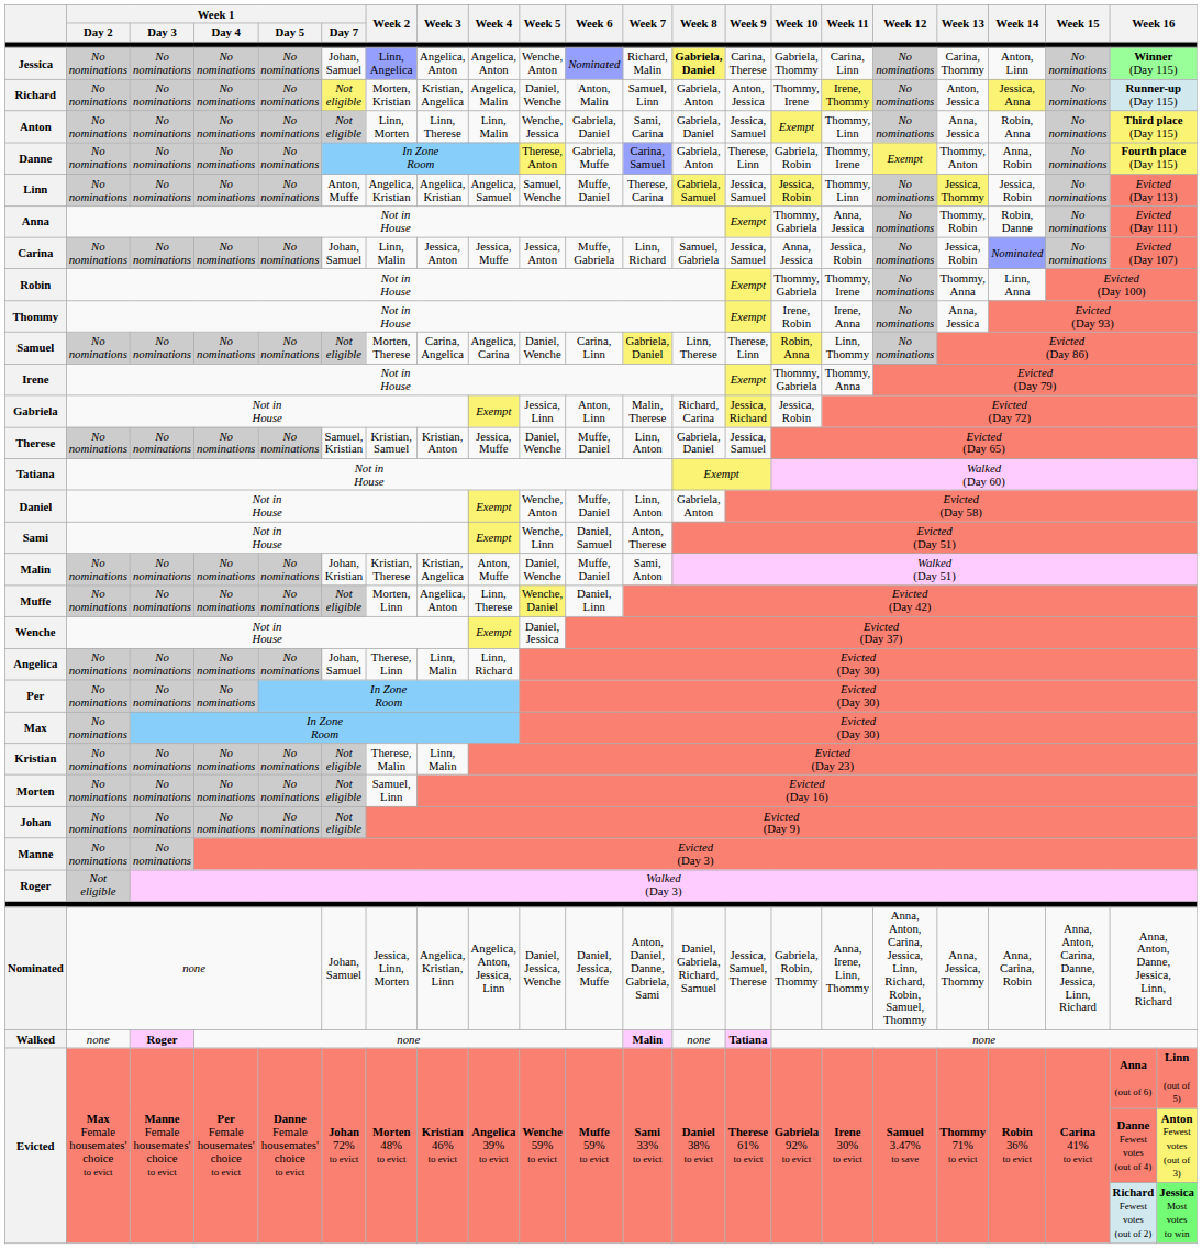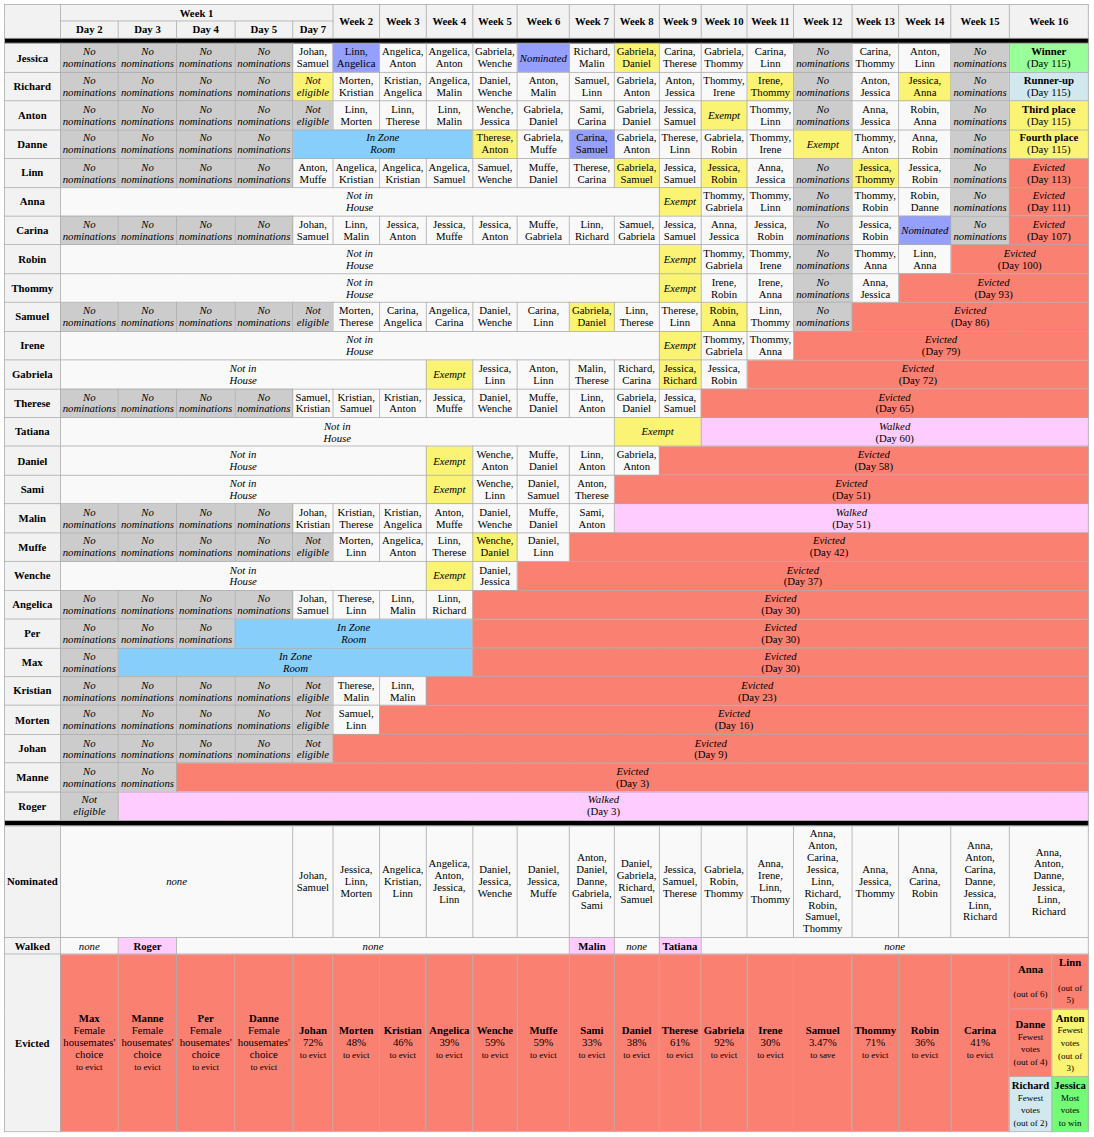 <table class="wikitable" style="text-align:center; font-size:85%; line-height:15px;">
 <tr>
 <th style="width:5%" rowspan=2></th>
 <th style="width:25%" colspan=5>Week 1</th>
 <th style="width:5%" rowspan=2>Week 2</th>
 <th style="width:5%" rowspan=2>Week 3</th>
 <th style="width:5%" rowspan=2>Week 4</th>
 <th style="width:5%" rowspan=2>Week 5</th>
 <th style="width:5%" rowspan=2>Week 6</th>
 <th style="width:5%" rowspan=2>Week 7</th>
 <th style="width:5%" rowspan=2>Week 8</th>
 <th style="width:5%" rowspan=2>Week 9</th>
 <th style="width:5%" rowspan=2>Week 10</th>
 <th style="width:5%" rowspan=2>Week 11</th>
 <th style="width:5%" rowspan=2>Week 12</th>
 <th style="width:5%" rowspan=2>Week 13</th>
 <th style="width:5%" rowspan=2>Week 14</th>
 <th style="width:5%" rowspan=2>Week 15</th>
 <th colspan=2 rowspan=2 style="width:10%">Week 16</th>
 </tr>
 <tr>
 <th style="width:5%">Day 2</th>
 <th style="width:5%">Day 3</th>
 <th style="width:5%">Day 4</th>
 <th style="width:5%">Day 5</th>
 <th style="width:7%">Day 7</th>
 </tr>
 <tr>
 <th style="background:#000" colspan="22"></th>
 </tr>
 <tr>
 <th>Jessica</th>
 <td style="background:#CCCCCC"><em>No<br>nominations</em></td>
 <td style="background:#CCCCCC"><em>No<br>nominations</em></td>
 <td style="background:#CCCCCC"><em>No<br>nominations</em></td>
 <td style="background:#CCCCCC"><em>No<br>nominations</em></td>
 <td>Johan,<br>Samuel</td>
 <td style="background:#959ffd">Linn,<br>Angelica</td>
 <td>Angelica, Anton</td>
 <td>Angelica, Anton</td>
-<td>Wenche, Anton</td>
+<td>Gabriela, Wenche</td>
 <td style="background:#959ffd"><em>Nominated</em></td>
 <td>Richard, <br>Malin</td>
-<td style="background:#FBF373"><strong>Gabriela, Daniel</strong></td>
+<td style="background:#FBF373">Gabriela, Daniel</td>
 <td>Carina, Therese</td>
 <td>Gabriela, Thommy</td>
 <td>Carina, <br>Linn</td>
 <td style="background:#CCCCCC"><em>No<br>nominations</em></td>
 <td>Carina, Thommy</td>
 <td>Anton,<br>Linn</td>
 <td style="background:#CCCCCC"><em>No<br>nominations</em></td>
 <td colspan=2 style="background:#99FF99"><strong>Winner</strong><br>(Day 115)</td>
 </tr>
 <tr>
 <th>Richard</th>
 <td style="background:#CCCCCC"><em>No<br>nominations</em></td>
 <td style="background:#CCCCCC"><em>No<br>nominations</em></td>
 <td style="background:#CCCCCC"><em>No<br>nominations</em></td>
 <td style="background:#CCCCCC"><em>No<br>nominations</em></td>
 <td style="background:#FBF373"><em>Not<br>eligible</em></td>
 <td>Morten, Kristian</td>
 <td>Kristian, Angelica</td>
 <td>Angelica, Malin</td>
 <td>Daniel, Wenche</td>
 <td>Anton,<br>Malin</td>
 <td>Samuel, <br>Linn</td>
 <td>Gabriela, Anton</td>
 <td>Anton, <br>Jessica</td>
 <td>Thommy, Irene</td>
 <td style="background:#FBF373">Irene, Thommy</td>
 <td style="background:#CCCCCC"><em>No<br>nominations</em></td>
 <td>Anton, <br>Jessica</td>
 <td style="background:#FBF373">Jessica, <br>Anna</td>
 <td style="background:#CCCCCC"><em>No<br>nominations</em></td>
 <td colspan=2 style="background:#D1E8EF"><strong>Runner-up</strong><br>(Day 115)</td>
 </tr>
 <tr>
 <th>Anton</th>
 <td style="background:#CCCCCC"><em>No<br>nominations</em></td>
 <td style="background:#CCCCCC"><em>No<br>nominations</em></td>
 <td style="background:#CCCCCC"><em>No<br>nominations</em></td>
 <td style="background:#CCCCCC"><em>No<br>nominations</em></td>
 <td style="background:#CCCCCC"><em>Not<br>eligible</em></td>
 <td>Linn,<br>Morten</td>
 <td>Linn,<br>Therese</td>
 <td>Linn,<br>Malin</td>
 <td>Wenche, Jessica</td>
 <td>Gabriela, Daniel</td>
 <td>Sami, <br>Carina</td>
 <td>Gabriela, Daniel</td>
 <td>Jessica, Samuel</td>
 <td style="background:#FBF373"><em>Exempt</em></td>
 <td>Thommy, <br>Linn</td>
 <td style="background:#CCCCCC"><em>No<br>nominations</em></td>
 <td>Anna, <br>Jessica</td>
 <td>Robin,<br>Anna</td>
 <td style="background:#CCCCCC"><em>No<br>nominations</em></td>
 <td colspan=2 style="background:#FBF373"><strong>Third place</strong><br>(Day 115)</td>
 </tr>
 <tr>
 <th>Danne</th>
 <td style="background:#CCCCCC"><em>No<br>nominations</em></td>
 <td style="background:#CCCCCC"><em>No<br>nominations</em></td>
 <td style="background:#CCCCCC"><em>No<br>nominations</em></td>
 <td style="background:#CCCCCC"><em>No<br>nominations</em></td>
 <td style="background:#87CEFA" colspan=4><em>In Zone<br>Room</em></td>
 <td style="background:#FBF373">Therese, Anton</td>
 <td>Gabriela, Muffe</td>
 <td style="background:#959ffd">Carina, Samuel</td>
 <td>Gabriela, Anton</td>
 <td>Therese, <br>Linn</td>
 <td>Gabriela, Robin</td>
 <td>Thommy, Irene</td>
 <td style="background:#FBF373"><em>Exempt</em></td>
 <td>Thommy, Anton</td>
 <td>Anna,<br>Robin</td>
 <td style="background:#CCCCCC"><em>No<br>nominations</em></td>
 <td colspan=2 style="background:#FBF373"><strong>Fourth place</strong><br>(Day 115)</td>
 </tr>
 <tr>
 <th>Linn</th>
 <td style="background:#CCCCCC"><em>No<br>nominations</em></td>
 <td style="background:#CCCCCC"><em>No<br>nominations</em></td>
 <td style="background:#CCCCCC"><em>No<br>nominations</em></td>
 <td style="background:#CCCCCC"><em>No<br>nominations</em></td>
 <td>Anton,<br>Muffe</td>
 <td>Angelica, Kristian</td>
 <td>Angelica, Kristian</td>
 <td>Angelica, Samuel</td>
 <td>Samuel, Wenche</td>
 <td>Muffe, <br>Daniel</td>
 <td>Therese, Carina</td>
 <td style="background:#FBF373">Gabriela, Samuel</td>
 <td>Jessica, Samuel</td>
 <td style="background:#FBF373">Jessica, Robin</td>
-<td>Thommy, <br>Linn</td>
+<td>Anna, <br>Jessica</td>
 <td style="background:#CCCCCC"><em>No<br>nominations</em></td>
 <td style="background:#FBF373">Jessica, Thommy</td>
 <td>Jessica, <br>Robin</td>
 <td style="background:#CCCCCC"><em>No<br>nominations</em></td>
 <td colspan=2 bgcolor="salmon"><em>Evicted</em><br>(Day 113)</td>
 </tr>
 <tr>
 <th>Anna</th>
 <td colspan=12><em>Not in<br>House</em></td>
 <td style="background:#FBF373"><em>Exempt</em></td>
 <td>Thommy, Gabriela</td>
-<td>Anna, <br>Jessica</td>
+<td>Thommy, <br>Linn</td>
 <td style="background:#CCCCCC"><em>No<br>nominations</em></td>
 <td>Thommy, Robin</td>
 <td>Robin, <br>Danne</td>
 <td style="background:#CCCCCC"><em>No<br>nominations</em></td>
 <td colspan=2 bgcolor="salmon"><em>Evicted</em><br>(Day 111)</td>
 </tr>
 <tr>
 <th>Carina</th>
 <td style="background:#CCCCCC"><em>No<br>nominations</em></td>
 <td style="background:#CCCCCC"><em>No<br>nominations</em></td>
 <td style="background:#CCCCCC"><em>No<br>nominations</em></td>
 <td style="background:#CCCCCC"><em>No<br>nominations</em></td>
 <td>Johan,<br>Samuel</td>
 <td>Linn,<br>Malin</td>
 <td>Jessica,<br>Anton</td>
 <td>Jessica,<br>Muffe</td>
 <td>Jessica, <br>Anton</td>
 <td>Muffe, Gabriela</td>
 <td>Linn, <br>Richard</td>
 <td>Samuel, Gabriela</td>
 <td>Jessica, Samuel</td>
 <td>Anna, <br>Jessica</td>
 <td>Jessica, <br>Robin</td>
 <td style="background:#CCCCCC"><em>No<br>nominations</em></td>
 <td>Jessica, <br>Robin</td>
 <td style="background:#959ffd"><em>Nominated</em></td>
 <td style="background:#CCCCCC"><em>No<br>nominations</em></td>
 <td colspan=2 bgcolor="salmon"><em>Evicted</em><br>(Day 107)</td>
 </tr>
 <tr>
 <th>Robin</th>
 <td colspan=12><em>Not in<br>House</em></td>
 <td style="background:#FBF373"><em>Exempt</em></td>
 <td>Thommy, Gabriela</td>
 <td>Thommy, Irene</td>
 <td style="background:#CCCCCC"><em>No<br>nominations</em></td>
 <td>Thommy, Anna</td>
 <td>Linn,<br>Anna</td>
 <td colspan=3 bgcolor="salmon"><em>Evicted</em><br>(Day 100)</td>
 </tr>
 <tr>
 <th>Thommy</th>
 <td colspan=12><em>Not in<br>House</em></td>
 <td style="background:#FBF373"><em>Exempt</em></td>
 <td>Irene, <br>Robin</td>
 <td>Irene,<br>Anna</td>
 <td style="background:#CCCCCC"><em>No<br>nominations</em></td>
 <td>Anna, <br>Jessica</td>
 <td colspan="4" bgcolor="salmon"><em>Evicted</em><br>(Day 93)</td>
 </tr>
 <tr>
 <th>Samuel</th>
 <td style="background:#CCCCCC"><em>No<br>nominations</em></td>
 <td style="background:#CCCCCC"><em>No<br>nominations</em></td>
 <td style="background:#CCCCCC"><em>No<br>nominations</em></td>
 <td style="background:#CCCCCC"><em>No<br>nominations</em></td>
 <td style="background:#CCCCCC"><em>Not<br>eligible</em></td>
 <td>Morten, Therese</td>
 <td>Carina, Angelica</td>
 <td>Angelica, Carina</td>
 <td>Daniel, Wenche</td>
 <td>Carina,<br>Linn</td>
 <td style="background:#FBF373">Gabriela, Daniel</td>
 <td>Linn, <br>Therese</td>
 <td>Therese, <br>Linn</td>
 <td style="background:#FBF373">Robin, <br>Anna</td>
 <td>Linn, <br>Thommy</td>
 <td style="background:#CCCCCC"><em>No<br>nominations</em></td>
 <td colspan=5 bgcolor="salmon"><em>Evicted</em><br>(Day 86)</td>
 </tr>
 <tr>
 <th>Irene</th>
 <td colspan=12><em>Not in<br>House</em></td>
 <td style="background:#FBF373"><em>Exempt</em></td>
 <td>Thommy, Gabriela</td>
 <td>Thommy, Anna</td>
 <td colspan=6 bgcolor="salmon"><em>Evicted</em><br>(Day 79)</td>
 </tr>
 <tr>
 <th>Gabriela</th>
 <td colspan=7><em>Not in<br>House</em></td>
 <td style="background:#FBF373"><em>Exempt</em></td>
 <td>Jessica, <br>Linn</td>
 <td>Anton,<br>Linn</td>
 <td>Malin, <br>Therese</td>
 <td>Richard, Carina</td>
 <td style="background:#FBF373">Jessica, Richard</td>
 <td>Jessica, <br>Robin</td>
 <td colspan="7" bgcolor="salmon"><em>Evicted</em><br>(Day 72)</td>
 </tr>
 <tr>
 <th>Therese</th>
 <td style="background:#CCCCCC"><em>No<br>nominations</em></td>
 <td style="background:#CCCCCC"><em>No<br>nominations</em></td>
 <td style="background:#CCCCCC"><em>No<br>nominations</em></td>
 <td style="background:#CCCCCC"><em>No<br>nominations</em></td>
 <td>Samuel, Kristian</td>
 <td>Kristian, Samuel</td>
 <td>Kristian,<br>Anton</td>
 <td>Jessica,<br>Muffe</td>
 <td>Daniel, Wenche</td>
 <td>Muffe, <br>Daniel</td>
 <td>Linn,<br>Anton</td>
 <td>Gabriela, Daniel</td>
 <td>Jessica, Samuel</td>
 <td colspan=8 bgcolor="salmon"><em>Evicted</em><br>(Day 65)</td>
 </tr>
 <tr>
 <th>Tatiana</th>
 <td colspan=11><em>Not in<br>House</em></td>
 <td colspan=2 style="background:#FBF373"><em>Exempt</em></td>
 <td colspan=8 bgcolor="#fcf"><em>Walked</em><br>(Day 60)</td>
 </tr>
 <tr>
 <th>Daniel</th>
 <td colspan=7><em>Not in<br>House</em></td>
 <td style="background:#FBF373"><em>Exempt</em></td>
 <td>Wenche, Anton</td>
 <td>Muffe, <br>Daniel</td>
 <td>Linn, <br>Anton</td>
 <td>Gabriela, Anton</td>
 <td colspan=9 bgcolor="salmon"><em>Evicted</em><br>(Day 58)</td>
 </tr>
 <tr>
 <th>Sami</th>
 <td colspan=7><em>Not in<br>House</em></td>
 <td style="background:#FBF373"><em>Exempt</em></td>
 <td>Wenche, <br>Linn</td>
 <td>Daniel, Samuel</td>
 <td>Anton, Therese</td>
 <td colspan=10 bgcolor="salmon"><em>Evicted</em><br>(Day 51)</td>
 </tr>
 <tr>
 <th>Malin</th>
 <td style="background:#CCCCCC"><em>No<br>nominations</em></td>
 <td style="background:#CCCCCC"><em>No<br>nominations</em></td>
 <td style="background:#CCCCCC"><em>No<br>nominations</em></td>
 <td style="background:#CCCCCC"><em>No<br>nominations</em></td>
 <td>Johan,<br>Kristian</td>
 <td>Kristian, Therese</td>
 <td>Kristian, Angelica</td>
 <td>Anton, <br>Muffe</td>
 <td>Daniel, Wenche</td>
 <td>Muffe, <br>Daniel</td>
 <td>Sami, <br>Anton</td>
 <td colspan="10" bgcolor="#fcf"><em>Walked</em><br>(Day 51)</td>
 </tr>
 <tr>
 <th>Muffe</th>
 <td style="background:#CCCCCC"><em>No<br>nominations</em></td>
 <td style="background:#CCCCCC"><em>No<br>nominations</em></td>
 <td style="background:#CCCCCC"><em>No<br>nominations</em></td>
 <td style="background:#CCCCCC"><em>No<br>nominations</em></td>
 <td style="background:#CCCCCC"><em>Not<br>eligible</em></td>
 <td>Morten,<br>Linn</td>
 <td>Angelica, Anton</td>
 <td>Linn, <br>Therese</td>
 <td style="background:#FBF373">Wenche, Daniel</td>
 <td>Daniel,<br>Linn</td>
 <td colspan=11 bgcolor="salmon"><em>Evicted</em><br>(Day 42)</td>
 </tr>
 <tr>
 <th>Wenche</th>
 <td colspan=7><em>Not in<br>House</em></td>
 <td style="background:#FBF373"><em>Exempt</em></td>
 <td>Daniel, <br>Jessica</td>
 <td colspan="12" bgcolor="salmon"><em>Evicted</em><br>(Day 37)</td>
 </tr>
 <tr>
 <th>Angelica</th>
 <td style="background:#CCCCCC"><em>No<br>nominations</em></td>
 <td style="background:#CCCCCC"><em>No<br>nominations</em></td>
 <td style="background:#CCCCCC"><em>No<br>nominations</em></td>
 <td style="background:#CCCCCC"><em>No<br>nominations</em></td>
 <td>Johan, <br>Samuel</td>
 <td>Therese,<br>Linn</td>
 <td>Linn,<br>Malin</td>
 <td>Linn, <br>Richard</td>
 <td colspan="13" bgcolor="salmon"><em>Evicted</em><br>(Day 30)</td>
 </tr>
 <tr>
 <th>Per</th>
 <td style="background:#CCCCCC"><em>No<br>nominations</em></td>
 <td style="background:#CCCCCC"><em>No<br>nominations</em></td>
 <td style="background:#CCCCCC"><em>No<br>nominations</em></td>
 <td style="background:#87CEFA" colspan=5><em>In Zone<br>Room</em></td>
 <td colspan=13 bgcolor="salmon"><em>Evicted</em><br>(Day 30)</td>
 </tr>
 <tr>
 <th>Max</th>
 <td style="background:#CCCCCC"><em>No<br>nominations</em></td>
 <td style="background:#87CEFA" colspan=7><em>In Zone<br>Room</em></td>
 <td colspan=13 bgcolor="salmon"><em>Evicted</em><br>(Day 30)</td>
 </tr>
 <tr>
 <th>Kristian</th>
 <td style="background:#CCCCCC"><em>No<br>nominations</em></td>
 <td style="background:#CCCCCC"><em>No<br>nominations</em></td>
 <td style="background:#CCCCCC"><em>No<br>nominations</em></td>
 <td style="background:#CCCCCC"><em>No<br>nominations</em></td>
 <td style="background:#CCCCCC"><em>Not<br>eligible</em></td>
 <td>Therese,<br>Malin</td>
 <td>Linn,<br>Malin</td>
 <td colspan=14 bgcolor="salmon"><em>Evicted</em><br>(Day 23)</td>
 </tr>
 <tr>
 <th>Morten</th>
 <td style="background:#CCCCCC"><em>No<br>nominations</em></td>
 <td style="background:#CCCCCC"><em>No<br>nominations</em></td>
 <td style="background:#CCCCCC"><em>No<br>nominations</em></td>
 <td style="background:#CCCCCC"><em>No<br>nominations</em></td>
 <td style="background:#CCCCCC"><em>Not<br>eligible</em></td>
 <td>Samuel,<br>Linn</td>
 <td colspan="15" bgcolor="salmon"><em>Evicted</em><br>(Day 16)</td>
 </tr>
 <tr>
 <th>Johan</th>
 <td style="background:#CCCCCC"><em>No<br>nominations</em></td>
 <td style="background:#CCCCCC"><em>No<br>nominations</em></td>
 <td style="background:#CCCCCC"><em>No<br>nominations</em></td>
 <td style="background:#CCCCCC"><em>No<br>nominations</em></td>
 <td style="background:#CCCCCC"><em>Not<br>eligible</em></td>
 <td colspan=16 bgcolor="salmon"><em>Evicted</em><br>(Day 9)</td>
 </tr>
 <tr>
 <th>Manne</th>
 <td style="background:#CCCCCC"><em>No<br>nominations</em></td>
 <td style="background:#CCCCCC"><em>No<br>nominations</em></td>
 <td colspan=19 bgcolor="salmon"><em>Evicted</em><br>(Day 3)</td>
 </tr>
 <tr>
 <th>Roger</th>
 <td style="background:#CCCCCC"><em>Not<br>eligible</em></td>
 <td colspan=20 bgcolor="#fcf"><em>Walked</em><br>(Day 3)</td>
 </tr>
 <tr>
 <th style="background:#000" colspan="22"></th>
 </tr>
 <tr>
 <th>Nominated</th>
 <td colspan="4"><em>none</em></td>
 <td>Johan,<br>Samuel</td>
 <td>Jessica,<br>Linn,<br>Morten</td>
 <td>Angelica,<br>Kristian,<br>Linn</td>
 <td>Angelica,<br>Anton,<br>Jessica,<br>Linn</td>
 <td>Daniel,<br>Jessica,<br>Wenche</td>
 <td>Daniel,<br>Jessica,<br>Muffe</td>
 <td>Anton,<br>Daniel,<br>Danne,<br>Gabriela,<br>Sami</td>
 <td>Daniel,<br>Gabriela,<br>Richard,<br>Samuel</td>
 <td>Jessica,<br>Samuel,<br>Therese</td>
 <td>Gabriela,<br>Robin,<br>Thommy</td>
 <td>Anna,<br>Irene,<br>Linn,<br>Thommy</td>
 <td>Anna,<br>Anton,<br>Carina,<br>Jessica,<br>Linn,<br>Richard,<br>Robin,<br>Samuel,<br>Thommy</td>
 <td>Anna,<br>Jessica,<br>Thommy</td>
 <td>Anna,<br>Carina,<br>Robin</td>
 <td>Anna,<br>Anton,<br>Carina,<br>Danne,<br>Jessica,<br>Linn,<br>Richard</td>
 <td colspan=2>Anna,<br>Anton,<br>Danne,<br>Jessica,<br>Linn,<br>Richard</td>
 </tr>
 <tr>
 <th>Walked</th>
 <td><em>none</em></td>
 <td style="background:#fcf"><strong>Roger</strong></td>
 <td colspan=8><em>none</em></td>
 <td style="background:#fcf"><strong>Malin</strong></td>
 <td><em>none</em></td>
 <td style="background:#fcf"><strong>Tatiana</strong></td>
 <td colspan=8><em>none</em></td>
 </tr>
 <tr>
 <th rowspan=3>Evicted</th>
 <td rowspan=3 bgcolor="salmon"><strong>Max</strong><br>Female housemates' choice<br><small>to evict</small></td>
 <td rowspan=3 bgcolor="salmon"><strong>Manne</strong><br>Female housemates' choice<br><small>to evict</small></td>
 <td rowspan=3 bgcolor="salmon"><strong>Per</strong><br>Female housemates' choice<br><small>to evict</small></td>
 <td rowspan=3 bgcolor="salmon"><strong>Danne</strong><br>Female housemates' choice<br><small>to evict</small></td>
 <td rowspan=3 bgcolor="salmon"><strong>Johan</strong><br>72%<br><small>to evict</small></td>
 <td rowspan=3 bgcolor="salmon"><strong>Morten</strong><br>48%<br><small>to evict</small></td>
 <td rowspan=3 bgcolor="salmon"><strong>Kristian</strong><br>46%<br><small>to evict</small></td>
 <td rowspan=3 bgcolor="salmon"><strong>Angelica</strong><br>39%<br><small>to evict</small></td>
 <td rowspan=3 bgcolor="salmon"><strong>Wenche</strong><br>59%<br><small>to evict</small></td>
 <td rowspan=3 bgcolor="salmon"><strong>Muffe</strong><br>59%<br><small>to evict</small></td>
 <td rowspan=3 bgcolor="salmon"><strong>Sami</strong><br>33%<br><small>to evict</small></td>
 <td rowspan=3 bgcolor="salmon"><strong>Daniel</strong><br>38%<br><small>to evict</small></td>
 <td rowspan=3 bgcolor="salmon"><strong>Therese</strong><br>61%<br><small>to evict</small></td>
 <td rowspan=3 bgcolor="salmon"><strong>Gabriela</strong><br>92%<br><small>to evict</small></td>
 <td rowspan=3 bgcolor="salmon"><strong>Irene</strong><br>30%<br><small>to evict</small></td>
 <td rowspan=3 bgcolor="salmon"><strong>Samuel</strong><br>3.47%<br><small>to save</small></td>
 <td rowspan=3 bgcolor="salmon"><strong>Thommy</strong><br>71%<br><small>to evict</small></td>
 <td rowspan=3 bgcolor="salmon"><strong>Robin</strong><br>36%<br><small>to evict</small></td>
 <td rowspan=3 bgcolor="salmon"><strong>Carina</strong><br>41%<br><small>to evict</small></td>
 <td bgcolor="salmon"><strong>Anna</strong><br><small><br>(out of 6)</small></td>
 <td bgcolor="salmon"><strong>Linn</strong><br><small><br>(out of 5)</small></td>
 </tr>
 <tr>
 <td bgcolor="salmon"><strong>Danne</strong><br><small>Fewest votes<br>(out of 4)</small></td>
 <td bgcolor="#FBF373"><strong>Anton</strong><br><small>Fewest votes<br>(out of 3)</small></td>
 </tr>
 <tr>
 <td bgcolor="#D1E8EF"><strong>Richard</strong><br><small>Fewest votes<br>(out of 2)</small></td>
 <td bgcolor="#73FB76"><strong>Jessica</strong><br><small>Most votes<br>to win</small></td>
 </tr>
 </table>
